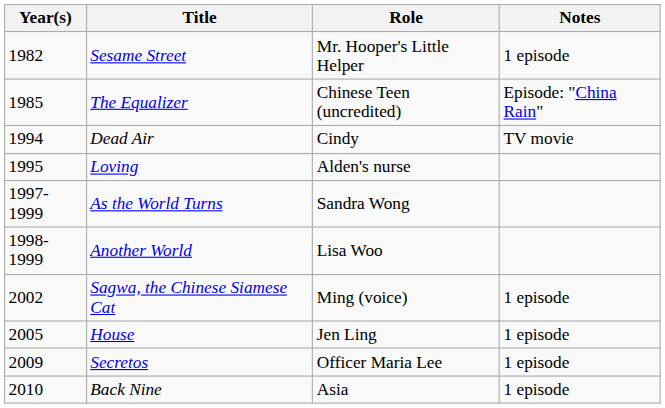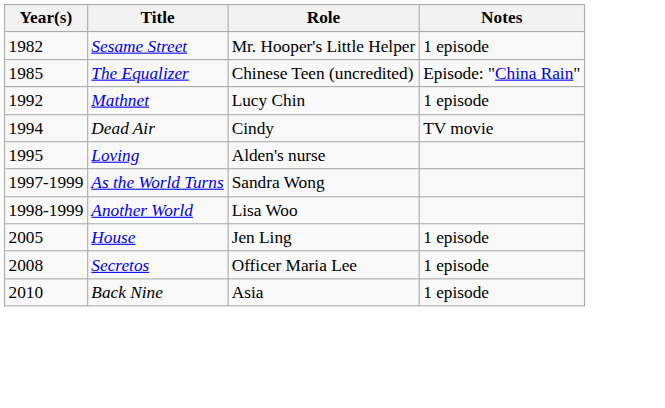 <table class="wikitable sortable">
 <tr>
 <th>Year(s)</th>
 <th>Title</th>
 <th>Role</th>
 <th>Notes</th>
 </tr>
 <tr>
 <td>1982</td>
 <td><em><a href='#'>Sesame Street</a></em></td>
 <td>Mr. Hooper's Little Helper</td>
 <td>1 episode</td>
 </tr>
 <tr>
 <td>1985</td>
 <td><em><a href='#'>The Equalizer</a></em></td>
 <td>Chinese Teen (uncredited)</td>
 <td>Episode: "<a href='#'>China Rain</a>"</td>
+</tr>
+<tr>
+<td>1992</td>
+<td><em><a href='#'>Mathnet</a></em></td>
+<td>Lucy Chin</td>
+<td>1 episode</td>
 </tr>
 <tr>
 <td>1994</td>
 <td><em>Dead Air</em></td>
 <td>Cindy</td>
 <td>TV movie</td>
 </tr>
 <tr>
 <td>1995</td>
 <td><em><a href='#'>Loving</a></em></td>
 <td>Alden's nurse</td>
 <td></td>
 </tr>
 <tr>
 <td>1997-1999</td>
 <td><em><a href='#'>As the World Turns</a></em></td>
 <td>Sandra Wong</td>
 <td></td>
 </tr>
 <tr>
 <td>1998-1999</td>
 <td><em><a href='#'>Another World</a></em></td>
 <td>Lisa Woo</td>
 <td></td>
 </tr>
 <tr>
-<td>2002</td>
-<td><em><a href='#'>Sagwa, the Chinese Siamese Cat</a></em></td>
-<td>Ming (voice)</td>
-<td>1 episode</td>
-</tr>
-<tr>
 <td>2005</td>
 <td><em><a href='#'>House</a></em></td>
 <td>Jen Ling</td>
 <td>1 episode</td>
 </tr>
 <tr>
-<td>2009</td>
+<td>2008</td>
 <td><em><a href='#'>Secretos</a></em></td>
 <td>Officer Maria Lee</td>
 <td>1 episode</td>
 </tr>
 <tr>
 <td>2010</td>
 <td><em>Back Nine</em></td>
 <td>Asia</td>
 <td>1 episode</td>
 </tr>
 </table>
